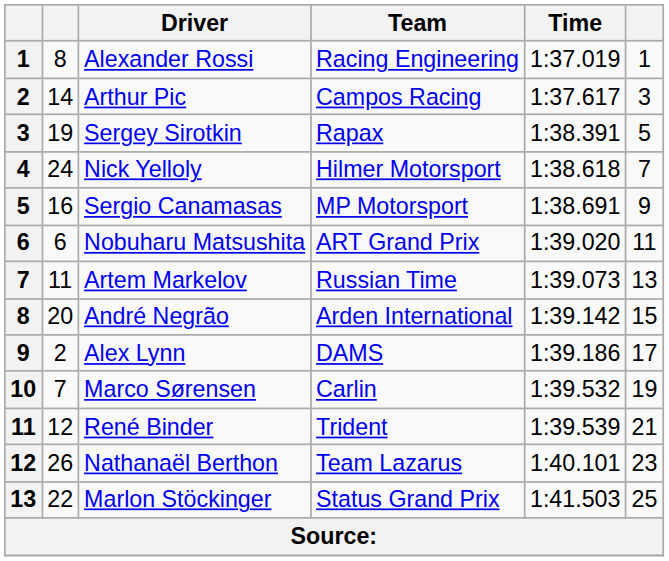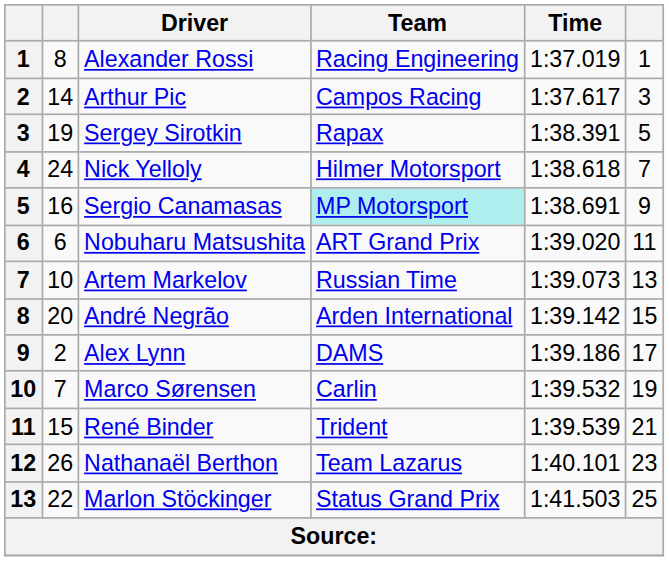 <table class="wikitable sortable" style="font-size:85%">
 <tr>
 <th scope="col"></th>
 <th scope="col"></th>
 <th scope="col">Driver</th>
 <th scope="col">Team</th>
 <th scope="col">Time</th>
 <th scope="col"></th>
 </tr>
 <tr>
 <th scope="row">1</th>
 <td align="center">8</td>
 <td data-sort-value="ROS"> <a href='#'>Alexander Rossi</a></td>
 <td><a href='#'>Racing Engineering</a></td>
 <td>1:37.019</td>
 <td align="center">1</td>
 </tr>
 <tr>
 <th scope="row">2</th>
 <td align="center">14</td>
 <td data-sort-value="PIC"> <a href='#'>Arthur Pic</a></td>
 <td><a href='#'>Campos Racing</a></td>
 <td>1:37.617</td>
 <td align="center">3</td>
 </tr>
 <tr>
 <th scope="row">3</th>
 <td align="center">19</td>
 <td data-sort-value="SIR"> <a href='#'>Sergey Sirotkin</a></td>
 <td><a href='#'>Rapax</a></td>
 <td>1:38.391</td>
 <td align="center">5</td>
 </tr>
 <tr>
 <th scope="row">4</th>
 <td align="center">24</td>
 <td data-sort-value="YEL"> <a href='#'>Nick Yelloly</a></td>
 <td><a href='#'>Hilmer Motorsport</a></td>
 <td>1:38.618</td>
 <td align="center">7</td>
 </tr>
 <tr>
 <th scope="row">5</th>
 <td align="center">16</td>
 <td data-sort-value="CAN"> <a href='#'>Sergio Canamasas</a></td>
-<td><a href='#'>MP Motorsport</a></td>
+<td style="background: paleturquoise;"><a href='#'>MP Motorsport</a></td>
 <td>1:38.691</td>
 <td align="center">9</td>
 </tr>
 <tr>
 <th scope="row">6</th>
 <td align="center">6</td>
 <td data-sort-value="MAT"> <a href='#'>Nobuharu Matsushita</a></td>
 <td><a href='#'>ART Grand Prix</a></td>
 <td>1:39.020</td>
 <td align="center">11</td>
 </tr>
 <tr>
 <th scope="row">7</th>
-<td align="center">11</td>
+<td align="center">10</td>
 <td data-sort-value="MAR"> <a href='#'>Artem Markelov</a></td>
 <td><a href='#'>Russian Time</a></td>
 <td>1:39.073</td>
 <td align="center">13</td>
 </tr>
 <tr>
 <th scope="row">8</th>
 <td align="center">20</td>
 <td data-sort-value="NEG"> <a href='#'>André Negrão</a></td>
 <td><a href='#'>Arden International</a></td>
 <td>1:39.142</td>
 <td align="center">15</td>
 </tr>
 <tr>
 <th scope="row">9</th>
 <td align="center">2</td>
 <td data-sort-value="LYN"> <a href='#'>Alex Lynn</a></td>
 <td><a href='#'>DAMS</a></td>
 <td>1:39.186</td>
 <td align="center">17</td>
 </tr>
 <tr>
 <th scope="row">10</th>
 <td align="center">7</td>
 <td data-sort-value="SOR"> <a href='#'>Marco Sørensen</a></td>
 <td><a href='#'>Carlin</a></td>
 <td>1:39.532</td>
 <td align="center">19</td>
 </tr>
 <tr>
 <th scope="row">11</th>
-<td align="center">12</td>
+<td align="center">15</td>
 <td data-sort-value="BIN"> <a href='#'>René Binder</a></td>
 <td><a href='#'>Trident</a></td>
 <td>1:39.539</td>
 <td align="center">21</td>
 </tr>
 <tr>
 <th scope="row">12</th>
 <td align="center">26</td>
 <td data-sort-value="BER"> <a href='#'>Nathanaël Berthon</a></td>
 <td><a href='#'>Team Lazarus</a></td>
 <td>1:40.101</td>
 <td align="center">23</td>
 </tr>
 <tr>
 <th scope="row">13</th>
 <td align="center">22</td>
 <td data-sort-value="STO"> <a href='#'>Marlon Stöckinger</a></td>
 <td><a href='#'>Status Grand Prix</a></td>
 <td>1:41.503</td>
 <td align="center">25</td>
 </tr>
 <tr class="sortbottom">
 <th colspan="6">Source:</th>
 </tr>
 <tr>
 </tr>
 </table>
